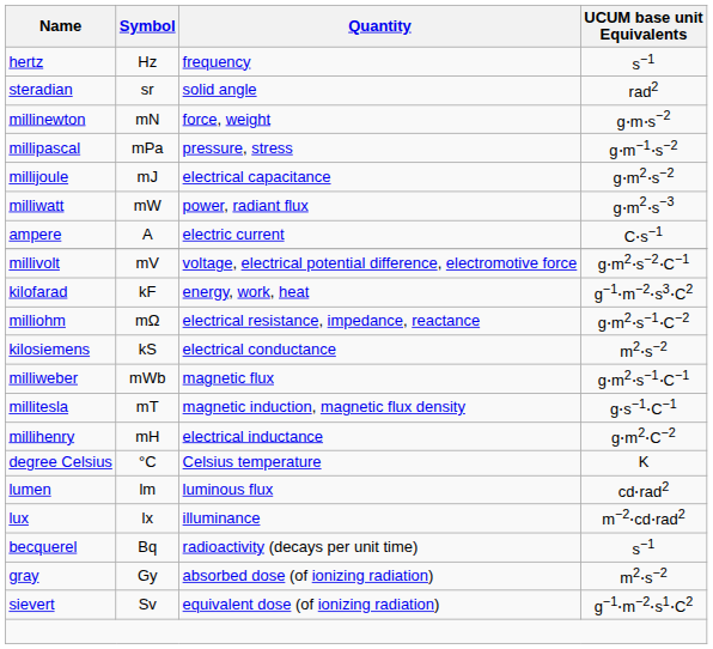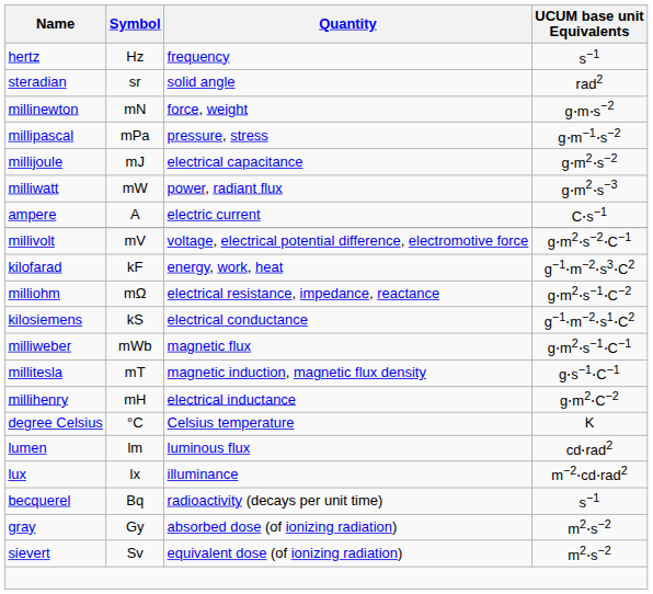 <table class="wikitable sortable">
 <tr>
 <th>Name</th>
 <th><a href='#'>Symbol</a></th>
 <th><a href='#'>Quantity</a></th>
 <th>UCUM base unit<br>Equivalents</th>
 </tr>
 <tr>
 <td><a href='#'>hertz</a></td>
 <td align = "center">Hz</td>
 <td><a href='#'>frequency</a></td>
 <td align = "center">s<sup>−1</sup></td>
 </tr>
 <tr>
 <td><a href='#'>steradian</a></td>
 <td align = "center">sr</td>
 <td><a href='#'>solid angle</a></td>
 <td align="center">rad<sup>2</sup></td>
 </tr>
 <tr>
 <td><a href='#'>millinewton</a></td>
 <td align = "center">mN</td>
 <td><a href='#'>force</a>, <a href='#'>weight</a></td>
 <td align = "center">g⋅m⋅s<sup>−2</sup></td>
 </tr>
 <tr>
 <td><a href='#'>millipascal</a></td>
 <td align = "center">mPa</td>
 <td><a href='#'>pressure</a>, <a href='#'>stress</a></td>
 <td align = "center">g⋅m<sup>−1</sup>⋅s<sup>−2</sup></td>
 </tr>
 <tr>
 <td><a href='#'>millijoule</a></td>
 <td align = "center">mJ</td>
 <td><a href='#'>electrical capacitance</a></td>
 <td align = "center">g⋅m<sup>2</sup>⋅s<sup>−2</sup></td>
 </tr>
 <tr>
 <td><a href='#'>milliwatt</a></td>
 <td align = "center">mW</td>
 <td><a href='#'>power</a>, <a href='#'>radiant flux</a></td>
 <td align = "center">g⋅m<sup>2</sup>⋅s<sup>−3</sup></td>
 </tr>
 <tr>
 <td><a href='#'>ampere</a></td>
 <td align = "center">A</td>
 <td><a href='#'>electric current</a></td>
 <td align = "center">C⋅s<sup>−1</sup></td>
 </tr>
 <tr>
 </tr>
 <tr>
 <td><a href='#'>millivolt</a></td>
 <td align = "center">mV</td>
 <td><a href='#'>voltage</a>, <a href='#'>electrical potential difference</a>, <a href='#'>electromotive force</a></td>
 <td align = "center">g⋅m<sup>2</sup>⋅s<sup>−2</sup>⋅C<sup>−1</sup></td>
 </tr>
 <tr>
 <td><a href='#'>kilofarad</a></td>
 <td align = "center">kF</td>
 <td><a href='#'>energy</a>, <a href='#'>work</a>, <a href='#'>heat</a></td>
 <td align = "center">g<sup>−1</sup>⋅m<sup>−2</sup>⋅s<sup>3</sup>⋅C<sup>2</sup></td>
 </tr>
 <tr>
 <td><a href='#'>milliohm</a></td>
 <td align = "center">mΩ</td>
 <td><a href='#'>electrical resistance</a>, <a href='#'>impedance</a>, <a href='#'>reactance</a></td>
 <td align = "center">g⋅m<sup>2</sup>⋅s<sup>−1</sup>⋅C<sup>−2</sup></td>
 </tr>
 <tr>
 <td><a href='#'>kilosiemens</a></td>
 <td align = "center">kS</td>
 <td><a href='#'>electrical conductance</a></td>
-<td align = "center">m<sup>2</sup>⋅s<sup>−2</sup></td>
+<td align = "center">g<sup>−1</sup>⋅m<sup>−2</sup>⋅s<sup>1</sup>⋅C<sup>2</sup></td>
 </tr>
 <tr>
 <td><a href='#'>milliweber</a></td>
 <td align = "center">mWb</td>
 <td><a href='#'>magnetic flux</a></td>
 <td align = "center">g⋅m<sup>2</sup>⋅s<sup>−1</sup>⋅C<sup>−1</sup></td>
 </tr>
 <tr>
 <td><a href='#'>millitesla</a></td>
 <td align = "center">mT</td>
 <td><a href='#'>magnetic induction</a>, <a href='#'>magnetic flux density</a></td>
 <td align = "center">g⋅s<sup>−1</sup>⋅C<sup>−1</sup></td>
 </tr>
 <tr>
 <td><a href='#'>millihenry</a></td>
 <td align = "center">mH</td>
 <td><a href='#'>electrical inductance</a></td>
 <td align = "center">g⋅m<sup>2</sup>⋅C<sup>−2</sup></td>
 </tr>
 <tr>
 <td><a href='#'>degree Celsius</a></td>
 <td align = "center">°C</td>
 <td><a href='#'>Celsius temperature</a></td>
 <td align = "center">K</td>
 </tr>
 <tr>
 <td><a href='#'>lumen</a></td>
 <td align = "center">lm</td>
 <td><a href='#'>luminous flux</a></td>
 <td align = "center">cd⋅rad<sup>2</sup></td>
 </tr>
 <tr>
 <td><a href='#'>lux</a></td>
 <td align = "center">lx</td>
 <td><a href='#'>illuminance</a></td>
 <td align = "center">m<sup>−2</sup>⋅cd⋅rad<sup>2</sup></td>
 </tr>
 <tr>
 <td><a href='#'>becquerel</a></td>
 <td align = "center">Bq</td>
 <td><a href='#'>radioactivity</a> (decays per unit time)</td>
 <td align = "center">s<sup>−1</sup></td>
 </tr>
 <tr>
 <td><a href='#'>gray</a></td>
 <td align = "center">Gy</td>
 <td><a href='#'>absorbed dose</a> (of <a href='#'>ionizing radiation</a>)</td>
 <td align = "center">m<sup>2</sup>⋅s<sup>−2</sup></td>
 </tr>
 <tr>
 <td><a href='#'>sievert</a></td>
 <td align = "center">Sv</td>
 <td><a href='#'>equivalent dose</a> (of <a href='#'>ionizing radiation</a>)</td>
-<td align = "center">g<sup>−1</sup>⋅m<sup>−2</sup>⋅s<sup>1</sup>⋅C<sup>2</sup></td>
+<td align = "center">m<sup>2</sup>⋅s<sup>−2</sup></td>
 </tr>
 <tr>
 <td colspan=5><br></td>
 </tr>
 </table>
